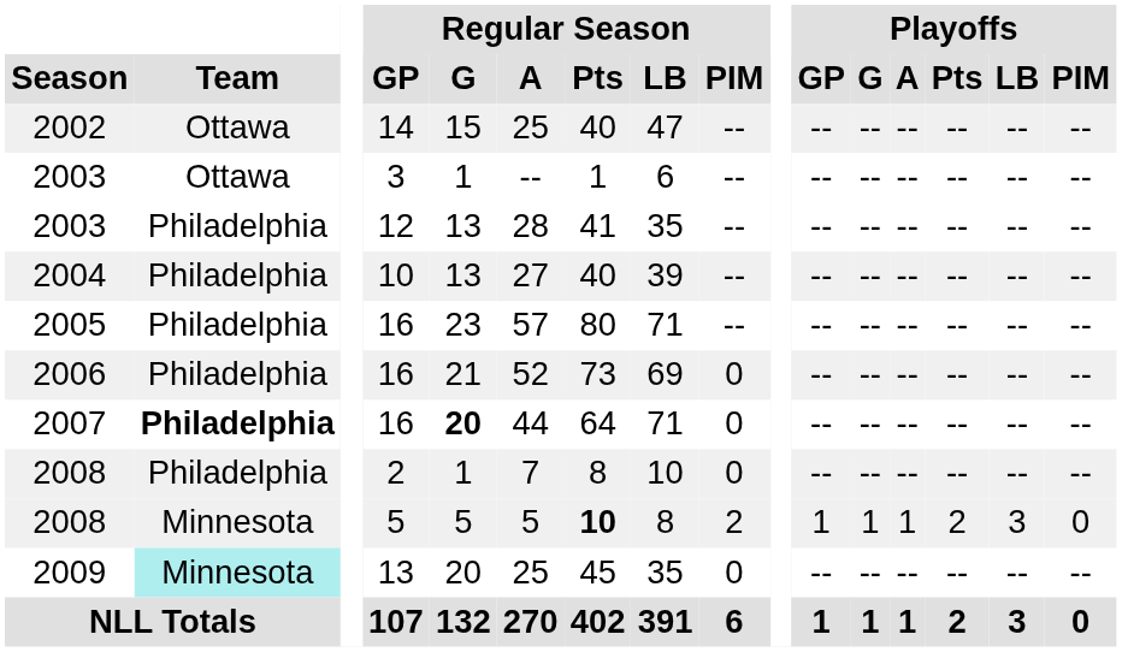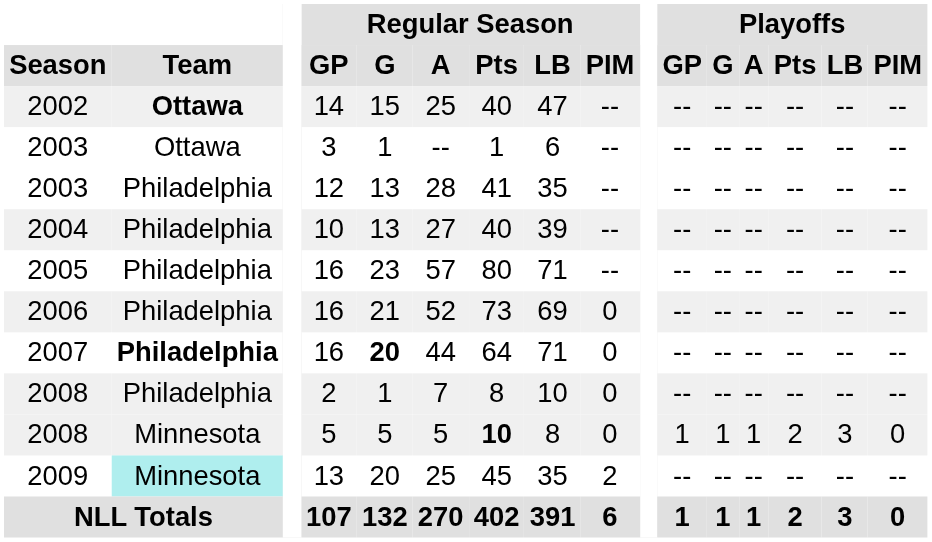 <table BORDER="0" CELLPADDING="3" CELLSPACING="0">
 <tr ALIGN="center" bgcolor="#e0e0e0">
 <th colspan="2" bgcolor="#ffffff"> </th>
 <th rowspan="99" bgcolor="#ffffff"> </th>
 <th colspan="6">Regular Season</th>
 <th rowspan="99" bgcolor="#ffffff"> </th>
 <th colspan="6">Playoffs</th>
 </tr>
 <tr ALIGN="center" bgcolor="#e0e0e0">
 <th>Season</th>
 <th>Team</th>
 <th>GP</th>
 <th>G</th>
 <th>A</th>
 <th>Pts</th>
 <th>LB</th>
 <th>PIM</th>
 <th>GP</th>
 <th>G</th>
 <th>A</th>
 <th>Pts</th>
 <th>LB</th>
 <th>PIM</th>
 </tr>
 <tr ALIGN="center" bgcolor="#f0f0f0">
 <td>2002</td>
-<td>Ottawa</td>
+<td><strong>Ottawa</strong></td>
 <td>14</td>
 <td>15</td>
 <td>25</td>
 <td>40</td>
 <td>47</td>
 <td>--</td>
 <td>--</td>
 <td>--</td>
 <td>--</td>
 <td>--</td>
 <td>--</td>
 <td>--</td>
 </tr>
 <tr ALIGN="center">
 <td>2003</td>
 <td>Ottawa</td>
 <td>3</td>
 <td>1</td>
 <td>--</td>
 <td>1</td>
 <td>6</td>
 <td>--</td>
 <td>--</td>
 <td>--</td>
 <td>--</td>
 <td>--</td>
 <td>--</td>
 <td>--</td>
 </tr>
 <tr ALIGN="center">
 <td>2003</td>
 <td>Philadelphia</td>
 <td>12</td>
 <td>13</td>
 <td>28</td>
 <td>41</td>
 <td>35</td>
 <td>--</td>
 <td>--</td>
 <td>--</td>
 <td>--</td>
 <td>--</td>
 <td>--</td>
 <td>--</td>
 </tr>
 <tr ALIGN="center" bgcolor="#f0f0f0">
 <td>2004</td>
 <td>Philadelphia</td>
 <td>10</td>
 <td>13</td>
 <td>27</td>
 <td>40</td>
 <td>39</td>
 <td>--</td>
 <td>--</td>
 <td>--</td>
 <td>--</td>
 <td>--</td>
 <td>--</td>
 <td>--</td>
 </tr>
 <tr ALIGN="center">
 <td>2005</td>
 <td>Philadelphia</td>
 <td>16</td>
 <td>23</td>
 <td>57</td>
 <td>80</td>
 <td>71</td>
 <td>--</td>
 <td>--</td>
 <td>--</td>
 <td>--</td>
 <td>--</td>
 <td>--</td>
 <td>--</td>
 </tr>
 <tr ALIGN="center" bgcolor="#f0f0f0">
 <td>2006</td>
 <td>Philadelphia</td>
 <td>16</td>
 <td>21</td>
 <td>52</td>
 <td>73</td>
 <td>69</td>
 <td>0</td>
 <td>--</td>
 <td>--</td>
 <td>--</td>
 <td>--</td>
 <td>--</td>
 <td>--</td>
 </tr>
 <tr ALIGN="center">
 <td>2007</td>
 <td><strong>Philadelphia</strong></td>
 <td>16</td>
 <td><strong>20</strong></td>
 <td>44</td>
 <td>64</td>
 <td>71</td>
 <td>0</td>
 <td>--</td>
 <td>--</td>
 <td>--</td>
 <td>--</td>
 <td>--</td>
 <td>--</td>
 </tr>
 <tr ALIGN="center" bgcolor="#f0f0f0">
 <td>2008</td>
 <td>Philadelphia</td>
 <td>2</td>
 <td>1</td>
 <td>7</td>
 <td>8</td>
 <td>10</td>
 <td>0</td>
 <td>--</td>
 <td>--</td>
 <td>--</td>
 <td>--</td>
 <td>--</td>
 <td>--</td>
 </tr>
 <tr ALIGN="center" bgcolor="#f0f0f0">
 <td>2008</td>
 <td>Minnesota</td>
 <td>5</td>
 <td>5</td>
 <td>5</td>
 <td><strong>10</strong></td>
 <td>8</td>
-<td>2</td>
+<td>0</td>
 <td>1</td>
 <td>1</td>
 <td>1</td>
 <td>2</td>
 <td>3</td>
 <td>0</td>
 </tr>
 <tr ALIGN="center">
 <td>2009</td>
 <td style="background: paleturquoise;">Minnesota</td>
 <td>13</td>
 <td>20</td>
 <td>25</td>
 <td>45</td>
 <td>35</td>
-<td>0</td>
+<td>2</td>
 <td>--</td>
 <td>--</td>
 <td>--</td>
 <td>--</td>
 <td>--</td>
 <td>--</td>
 </tr>
 <tr ALIGN="center" bgcolor="#e0e0e0">
 <th colspan="2">NLL Totals</th>
 <th>107</th>
 <th>132</th>
 <th>270</th>
 <th>402</th>
 <th>391</th>
 <th>6</th>
 <th>1</th>
 <th>1</th>
 <th>1</th>
 <th>2</th>
 <th>3</th>
 <th>0</th>
 </tr>
 </table>
